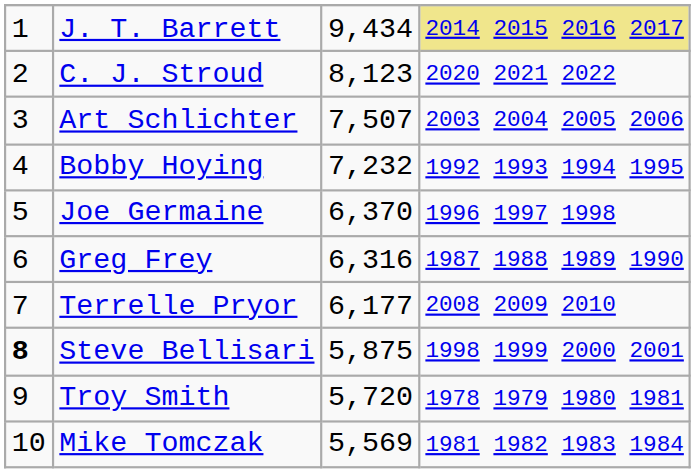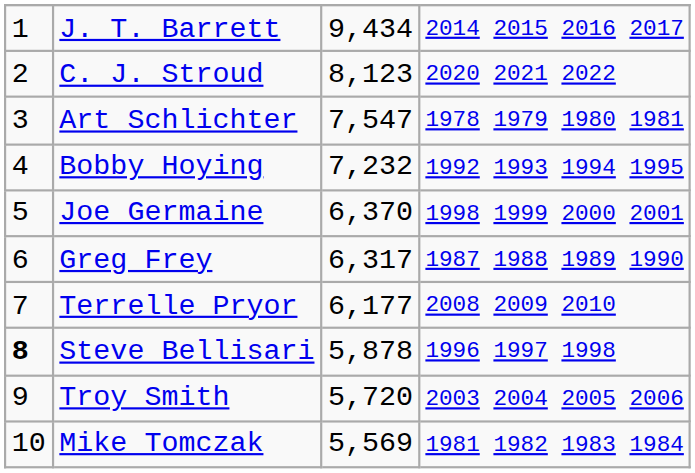 <table class="wikitable">
 <tr>
 </tr>
 <tr>
 <td>1</td>
 <td><a href='#'>J. T. Barrett</a></td>
 <td>9,434</td>
-<td style="background: khaki; font-size:80%;"><a href='#'>2014</a> <a href='#'>2015</a> <a href='#'>2016</a> <a href='#'>2017</a></td>
+<td style="font-size:80%;"><a href='#'>2014</a> <a href='#'>2015</a> <a href='#'>2016</a> <a href='#'>2017</a></td>
 </tr>
 <tr>
 <td>2</td>
 <td><a href='#'>C. J. Stroud</a></td>
 <td>8,123</td>
 <td style="font-size:80%;"><a href='#'>2020</a> <a href='#'>2021</a> <a href='#'>2022</a></td>
 </tr>
 <tr>
 <td>3</td>
 <td><a href='#'>Art Schlichter</a></td>
-<td>7,507</td>
-<td style="font-size:80%;"><a href='#'>2003</a> <a href='#'>2004</a> <a href='#'>2005</a> <a href='#'>2006</a></td>
+<td>7,547</td>
+<td style="font-size:80%;"><a href='#'>1978</a> <a href='#'>1979</a> <a href='#'>1980</a> <a href='#'>1981</a></td>
 </tr>
 <tr>
 <td>4</td>
 <td><a href='#'>Bobby Hoying</a></td>
 <td>7,232</td>
 <td style="font-size:80%;"><a href='#'>1992</a> <a href='#'>1993</a> <a href='#'>1994</a> <a href='#'>1995</a></td>
 </tr>
 <tr>
 <td>5</td>
 <td><a href='#'>Joe Germaine</a></td>
 <td>6,370</td>
-<td style="font-size:80%;"><a href='#'>1996</a> <a href='#'>1997</a> <a href='#'>1998</a></td>
+<td style="font-size:80%;"><a href='#'>1998</a> <a href='#'>1999</a> <a href='#'>2000</a> <a href='#'>2001</a></td>
 </tr>
 <tr>
 <td>6</td>
 <td><a href='#'>Greg Frey</a></td>
-<td>6,316</td>
+<td>6,317</td>
 <td style="font-size:80%;"><a href='#'>1987</a> <a href='#'>1988</a> <a href='#'>1989</a> <a href='#'>1990</a></td>
 </tr>
 <tr>
 <td>7</td>
 <td><a href='#'>Terrelle Pryor</a></td>
 <td>6,177</td>
 <td style="font-size:80%;"><a href='#'>2008</a> <a href='#'>2009</a> <a href='#'>2010</a></td>
 </tr>
 <tr>
 <td><strong>8</strong></td>
 <td><a href='#'>Steve Bellisari</a></td>
-<td>5,875</td>
-<td style="font-size:80%;"><a href='#'>1998</a> <a href='#'>1999</a> <a href='#'>2000</a> <a href='#'>2001</a></td>
+<td>5,878</td>
+<td style="font-size:80%;"><a href='#'>1996</a> <a href='#'>1997</a> <a href='#'>1998</a></td>
 </tr>
 <tr>
 <td>9</td>
 <td><a href='#'>Troy Smith</a></td>
 <td>5,720</td>
-<td style="font-size:80%;"><a href='#'>1978</a> <a href='#'>1979</a> <a href='#'>1980</a> <a href='#'>1981</a></td>
+<td style="font-size:80%;"><a href='#'>2003</a> <a href='#'>2004</a> <a href='#'>2005</a> <a href='#'>2006</a></td>
 </tr>
 <tr>
 <td>10</td>
 <td><a href='#'>Mike Tomczak</a></td>
 <td>5,569</td>
 <td style="font-size:80%;"><a href='#'>1981</a> <a href='#'>1982</a> <a href='#'>1983</a> <a href='#'>1984</a></td>
 </tr>
 </table>
